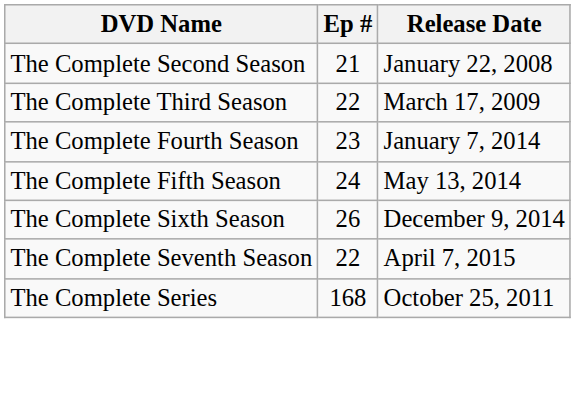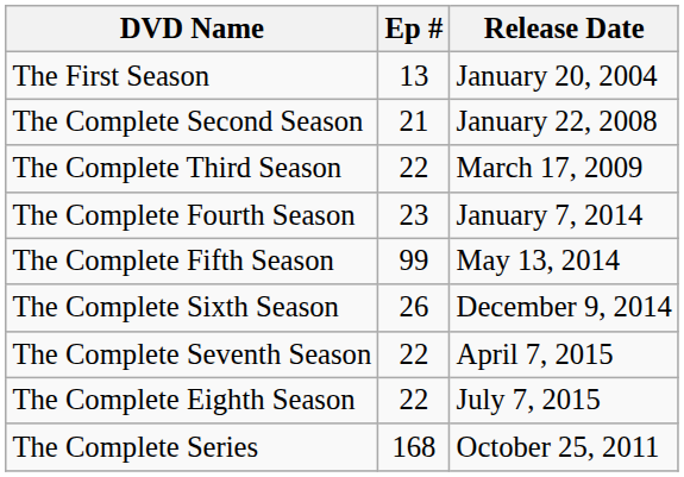 <table class="wikitable">
 <tr>
 <th>DVD Name</th>
 <th>Ep #</th>
 <th>Release Date</th>
+</tr>
+<tr>
+<td>The First Season</td>
+<td style="text-align:center;">13</td>
+<td>January 20, 2004</td>
 </tr>
 <tr>
 <td>The Complete Second Season</td>
 <td style="text-align:center;">21</td>
 <td>January 22, 2008</td>
 </tr>
 <tr>
 <td>The Complete Third Season</td>
 <td style="text-align:center;">22</td>
 <td>March 17, 2009</td>
 </tr>
 <tr>
 <td>The Complete Fourth Season</td>
 <td style="text-align:center;">23</td>
 <td>January 7, 2014</td>
 </tr>
 <tr>
 <td>The Complete Fifth Season</td>
-<td style="text-align:center;">24</td>
+<td style="text-align:center;">99</td>
 <td>May 13, 2014</td>
 </tr>
 <tr>
 <td>The Complete Sixth Season</td>
 <td style="text-align:center;">26</td>
 <td>December 9, 2014</td>
 </tr>
 <tr>
 <td>The Complete Seventh Season</td>
 <td style="text-align:center;">22</td>
 <td>April 7, 2015</td>
 </tr>
 <tr>
+<td>The Complete Eighth Season</td>
+<td style="text-align:center;">22</td>
+<td>July 7, 2015</td>
+</tr>
+<tr>
 <td>The Complete Series</td>
 <td style="text-align:center;">168</td>
 <td>October 25, 2011</td>
 </tr>
 </table>
